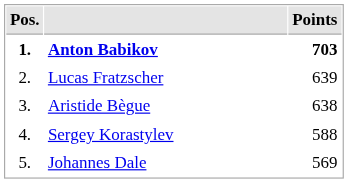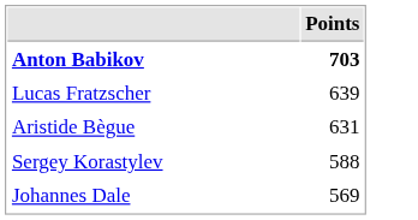 <table cellspacing="1" cellpadding="3" style="border:1px solid #AAAAAA;font-size:90%">
 <tr bgcolor="#E4E4E4">
-<th style="border-bottom:1px solid #AAAAAA" width=10>Pos.</th>
 <th style="border-bottom:1px solid #AAAAAA" width=200></th>
 <th style="border-bottom:1px solid #AAAAAA" width=20>Points</th>
 </tr>
 <tr>
-<td align=center><strong>1.</strong></td>
 <td> <strong><a href='#'>Anton Babikov</a></strong></td>
 <td align=right><strong>703</strong></td>
 </tr>
 <tr>
-<td align=center>2.</td>
 <td> <a href='#'>Lucas Fratzscher</a></td>
 <td align=right>639</td>
 </tr>
 <tr>
-<td align=center>3.</td>
 <td> <a href='#'>Aristide Bègue</a></td>
-<td align=right>638</td>
+<td align=right>631</td>
 </tr>
 <tr>
-<td align=center>4.</td>
 <td> <a href='#'>Sergey Korastylev</a></td>
 <td align=right>588</td>
 </tr>
 <tr>
-<td align=center>5.</td>
 <td> <a href='#'>Johannes Dale</a></td>
 <td align=right>569</td>
 </tr>
 </table>
